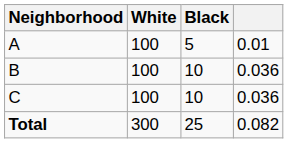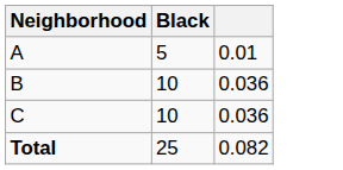 <table class="wikitable">
 <tr>
 <th>Neighborhood</th>
-<th>White</th>
 <th>Black</th>
 <th></th>
 </tr>
 <tr>
 <td>A</td>
-<td>100</td>
 <td>5</td>
 <td>0.01</td>
 </tr>
 <tr>
 <td>B</td>
-<td>100</td>
 <td>10</td>
 <td>0.036</td>
 </tr>
 <tr>
 <td>C</td>
-<td>100</td>
 <td>10</td>
 <td>0.036</td>
 </tr>
 <tr>
 <td><strong>Total</strong></td>
-<td>300</td>
 <td>25</td>
 <td>0.082</td>
 </tr>
 </table>
